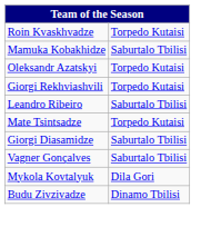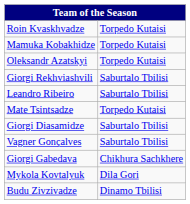 <table class="wikitable">
 <tr>
 <th style="background-color: navy; color: white;" colspan="2">Team of the Season</th>
 </tr>
 <tr>
 <td> <a href='#'>Roin Kvaskhvadze</a></td>
 <td><a href='#'>Torpedo Kutaisi</a></td>
 </tr>
 <tr>
 <td> <a href='#'>Mamuka Kobakhidze</a></td>
-<td><a href='#'>Saburtalo Tbilisi</a></td>
+<td><a href='#'>Torpedo Kutaisi</a></td>
 </tr>
 <tr>
 <td> <a href='#'>Oleksandr Azatskyi</a></td>
 <td><a href='#'>Torpedo Kutaisi</a></td>
 </tr>
 <tr>
 <td> <a href='#'>Giorgi Rekhviashvili</a></td>
-<td><a href='#'>Torpedo Kutaisi</a></td>
+<td><a href='#'>Saburtalo Tbilisi</a></td>
 </tr>
 <tr>
 <td> <a href='#'>Leandro Ribeiro</a></td>
 <td><a href='#'>Saburtalo Tbilisi</a></td>
 </tr>
 <tr>
 <td> <a href='#'>Mate Tsintsadze</a></td>
 <td><a href='#'>Torpedo Kutaisi</a></td>
 </tr>
 <tr>
 <td> <a href='#'>Giorgi Diasamidze</a></td>
 <td><a href='#'>Saburtalo Tbilisi</a></td>
 </tr>
 <tr>
 <td> <a href='#'>Vagner Gonçalves</a></td>
 <td><a href='#'>Saburtalo Tbilisi</a></td>
 </tr>
 <tr>
+<td> <a href='#'>Giorgi Gabedava</a></td>
+<td><a href='#'>Chikhura Sachkhere</a></td>
+</tr>
+<tr>
 <td> <a href='#'>Mykola Kovtalyuk</a></td>
 <td><a href='#'>Dila Gori</a></td>
 </tr>
 <tr>
 <td> <a href='#'>Budu Zivzivadze</a></td>
 <td><a href='#'>Dinamo Tbilisi</a></td>
 </tr>
 </table>
